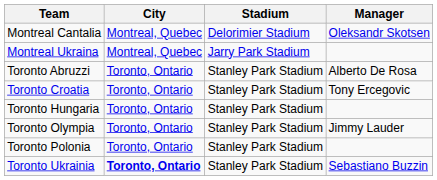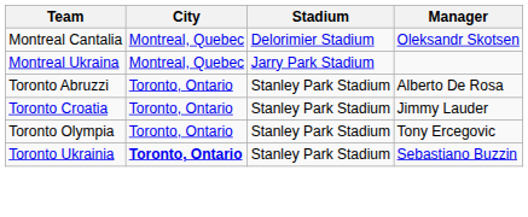 <table class="wikitable sortable">
 <tr>
 <th>Team</th>
 <th>City</th>
 <th>Stadium</th>
 <th>Manager</th>
 </tr>
 <tr>
 <td>Montreal Cantalia</td>
 <td><a href='#'>Montreal, Quebec</a></td>
 <td><a href='#'>Delorimier Stadium</a></td>
 <td><a href='#'>Oleksandr Skotsen</a></td>
 </tr>
 <tr>
 <td><a href='#'>Montreal Ukraina</a></td>
 <td><a href='#'>Montreal, Quebec</a></td>
 <td><a href='#'>Jarry Park Stadium</a></td>
 <td></td>
 </tr>
 <tr>
 <td>Toronto Abruzzi</td>
 <td><a href='#'>Toronto, Ontario</a></td>
 <td>Stanley Park Stadium</td>
 <td>Alberto De Rosa</td>
 </tr>
 <tr>
 <td><a href='#'>Toronto Croatia</a></td>
 <td><a href='#'>Toronto, Ontario</a></td>
 <td>Stanley Park Stadium</td>
-<td>Tony Ercegovic</td>
-</tr>
-<tr>
-<td>Toronto Hungaria</td>
-<td><a href='#'>Toronto, Ontario</a></td>
-<td>Stanley Park Stadium</td>
-<td></td>
+<td>Jimmy Lauder</td>
 </tr>
 <tr>
 <td>Toronto Olympia</td>
 <td><a href='#'>Toronto, Ontario</a></td>
 <td>Stanley Park Stadium</td>
-<td>Jimmy Lauder</td>
-</tr>
-<tr>
-<td>Toronto Polonia</td>
-<td><a href='#'>Toronto, Ontario</a></td>
-<td>Stanley Park Stadium</td>
-<td></td>
+<td>Tony Ercegovic</td>
 </tr>
 <tr>
 <td><a href='#'>Toronto Ukrainia</a></td>
 <td><strong><a href='#'>Toronto, Ontario</a></strong></td>
 <td>Stanley Park Stadium</td>
 <td><a href='#'>Sebastiano Buzzin</a></td>
 </tr>
 </table>
